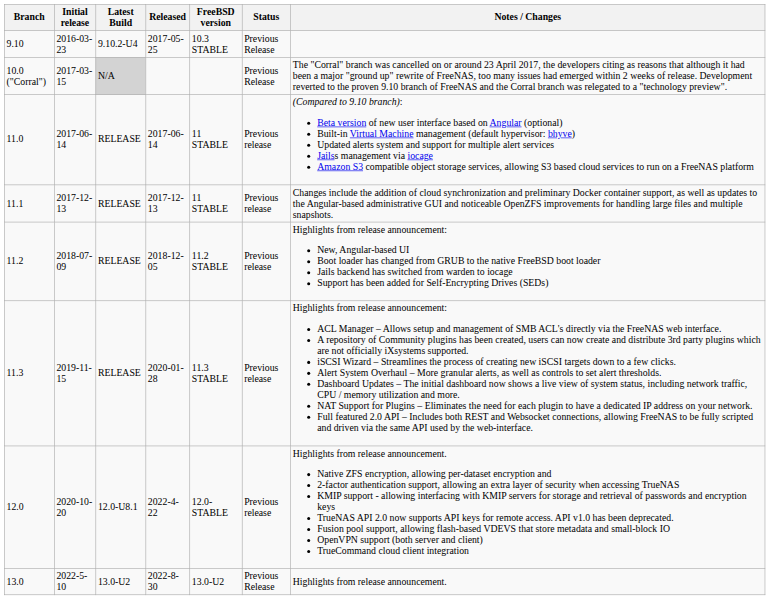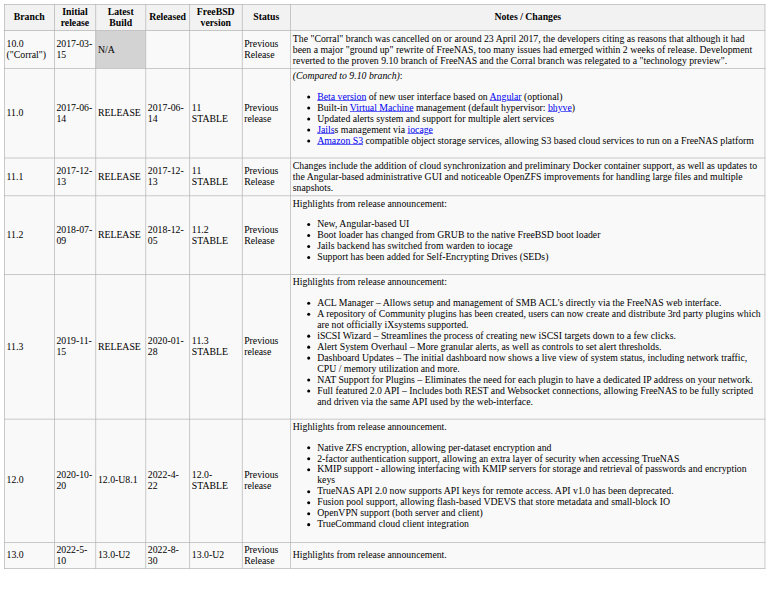 <table class="wikitable sortable">
 <tr>
 <th>Branch</th>
 <th>Initial release</th>
 <th>Latest Build</th>
 <th>Released</th>
 <th>FreeBSD version</th>
 <th>Status</th>
 <th>Notes / Changes</th>
-</tr>
-<tr>
-<td>9.10</td>
-<td>2016-03-23</td>
-<td>9.10.2-U4</td>
-<td>2017-05-25</td>
-<td>10.3 STABLE</td>
-<td>Previous Release</td>
-<td></td>
 </tr>
 <tr>
 <td>10.0 ("Corral")</td>
 <td>2017-03-15</td>
 <td style="background: lightgrey;">N/A</td>
 <td> </td>
 <td> </td>
 <td>Previous Release</td>
 <td>The "Corral" branch was cancelled on or around 23 April 2017, the developers citing as reasons that although it had been a major "ground up" rewrite of FreeNAS, too many issues had emerged within 2 weeks of release. Development reverted to the proven 9.10 branch of FreeNAS and the Corral branch was relegated to a "technology preview".</td>
 </tr>
 <tr>
 <td>11.0</td>
 <td>2017-06-14</td>
 <td>RELEASE</td>
 <td>2017-06-14</td>
 <td>11 STABLE</td>
 <td>Previous release</td>
 <td><em>(Compared to 9.10 branch)</em>:<br><ul><li><a href='#'>Beta version</a> of new user interface based on <a href='#'>Angular</a> (optional)</li><li>Built-in <a href='#'>Virtual Machine</a> management (default hypervisor: <a href='#'>bhyve</a>)</li><li>Updated alerts system and support for multiple alert services</li><li><a href='#'>Jails</a>s management via <a href='#'>iocage</a></li><li><a href='#'>Amazon S3</a> compatible object storage services, allowing S3 based cloud services to run on a FreeNAS platform</li></ul></td>
 </tr>
 <tr>
 <td>11.1</td>
 <td>2017-12-13</td>
 <td>RELEASE</td>
 <td>2017-12-13</td>
 <td>11 STABLE</td>
-<td>Previous release</td>
+<td>Previous Release</td>
 <td>Changes include the addition of cloud synchronization and preliminary Docker container support, as well as updates to the Angular-based administrative GUI and noticeable OpenZFS improvements for handling large files and multiple snapshots.</td>
 </tr>
 <tr>
 <td>11.2</td>
 <td>2018-07-09</td>
 <td>RELEASE</td>
 <td>2018-12-05</td>
 <td>11.2 STABLE</td>
-<td>Previous release</td>
+<td>Previous Release</td>
 <td>Highlights from release announcement:<br><ul><li>New, Angular-based UI</li><li>Boot loader has changed from GRUB to the native FreeBSD boot loader</li><li>Jails backend has switched from warden to iocage</li><li>Support has been added for Self-Encrypting Drives (SEDs)</li></ul></td>
 </tr>
 <tr>
 <td>11.3</td>
 <td>2019-11-15</td>
 <td>RELEASE</td>
 <td>2020-01-28</td>
 <td>11.3 STABLE</td>
 <td>Previous release</td>
 <td>Highlights from release announcement:<br><ul><li>ACL Manager – Allows setup and management of SMB ACL's directly via the FreeNAS web interface.</li><li>A repository of Community plugins has been created, users can now create and distribute 3rd party plugins which are not officially iXsystems supported.</li><li>iSCSI Wizard – Streamlines the process of creating new iSCSI targets down to a few clicks.</li><li>Alert System Overhaul – More granular alerts, as well as controls to set alert thresholds.</li><li>Dashboard Updates – The initial dashboard now shows a live view of system status, including network traffic, CPU / memory utilization and more.</li><li>NAT Support for Plugins – Eliminates the need for each plugin to have a dedicated IP address on your network.</li><li>Full featured 2.0 API – Includes both REST and Websocket connections, allowing FreeNAS to be fully scripted and driven via the same API used by the web-interface.</li></ul></td>
 </tr>
 <tr>
 <td>12.0</td>
 <td>2020-10-20</td>
 <td>12.0-U8.1</td>
 <td>2022-4-22</td>
 <td>12.0-STABLE</td>
 <td>Previous release</td>
 <td>Highlights from release announcement.<br><ul><li>Native ZFS encryption, allowing per-dataset encryption and</li><li>2-factor authentication support, allowing an extra layer of security when accessing TrueNAS</li><li>KMIP support - allowing interfacing with KMIP servers for storage and retrieval of passwords and encryption keys</li><li>TrueNAS API 2.0 now supports API keys for remote access. API v1.0 has been deprecated.</li><li>Fusion pool support, allowing flash-based VDEVS that store metadata and small-block IO</li><li>OpenVPN support (both server and client)</li><li>TrueCommand cloud client integration</li></ul></td>
 </tr>
 <tr>
 <td>13.0</td>
 <td>2022-5-10</td>
 <td>13.0-U2</td>
 <td>2022-8-30</td>
 <td>13.0-U2</td>
 <td>Previous Release</td>
 <td>Highlights from release announcement.</td>
 </tr>
 </table>
